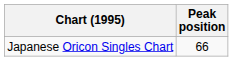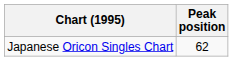 <table class="wikitable">
 <tr>
 <th>Chart (1995)</th>
 <th>Peak<br>position</th>
 </tr>
 <tr>
 <td>Japanese <a href='#'>Oricon Singles Chart</a></td>
-<td align="center">66</td>
+<td align="center">62</td>
 </tr>
 </table>
